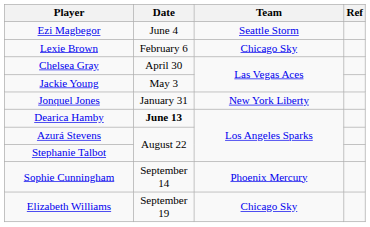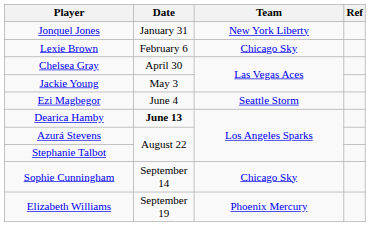 <table class="wikitable sortable" style="text-align:center">
 <tr>
 <th style="width:180px">Player</th>
 <th style="width:80px">Date</th>
 <th style="width:210px">Team</th>
 <th class="unsortable">Ref</th>
 </tr>
 <tr>
-<td> <a href='#'>Ezi Magbegor</a></td>
-<td>June 4</td>
-<td><a href='#'>Seattle Storm</a></td>
+<td> <a href='#'>Jonquel Jones</a></td>
+<td>January 31</td>
+<td><a href='#'>New York Liberty</a></td>
 <td></td>
 </tr>
 <tr>
 <td> <a href='#'>Lexie Brown</a></td>
 <td>February 6</td>
 <td><a href='#'>Chicago Sky</a></td>
 <td></td>
 </tr>
 <tr>
 <td> <a href='#'>Chelsea Gray</a></td>
 <td>April 30</td>
 <td rowspan=2><a href='#'>Las Vegas Aces</a></td>
 <td></td>
 </tr>
 <tr>
 <td> <a href='#'>Jackie Young</a></td>
 <td>May 3</td>
 <td></td>
 </tr>
 <tr>
-<td> <a href='#'>Jonquel Jones</a></td>
-<td>January 31</td>
-<td><a href='#'>New York Liberty</a></td>
+<td> <a href='#'>Ezi Magbegor</a></td>
+<td>June 4</td>
+<td><a href='#'>Seattle Storm</a></td>
 <td></td>
 </tr>
 <tr>
 <td> <a href='#'>Dearica Hamby</a></td>
 <td><strong>June 13</strong></td>
 <td rowspan=3><a href='#'>Los Angeles Sparks</a></td>
 <td></td>
 </tr>
 <tr>
 <td> <a href='#'>Azurá Stevens</a></td>
 <td rowspan=2>August 22</td>
 <td></td>
 </tr>
 <tr>
 <td> <a href='#'>Stephanie Talbot</a></td>
 <td></td>
 </tr>
 <tr>
 <td> <a href='#'>Sophie Cunningham</a></td>
 <td>September 14</td>
-<td><a href='#'>Phoenix Mercury</a></td>
+<td><a href='#'>Chicago Sky</a></td>
 <td></td>
 </tr>
 <tr>
 <td> <a href='#'>Elizabeth Williams</a></td>
 <td>September 19</td>
-<td><a href='#'>Chicago Sky</a></td>
+<td><a href='#'>Phoenix Mercury</a></td>
 <td></td>
 </tr>
 </table>
